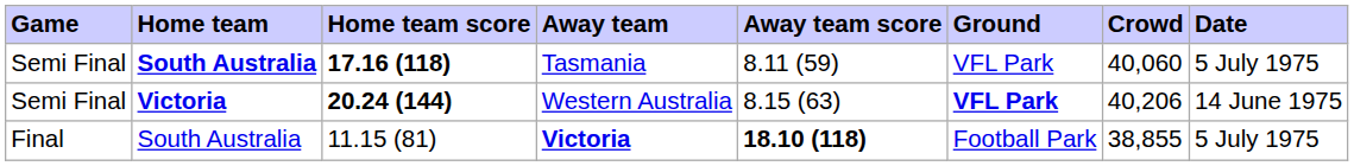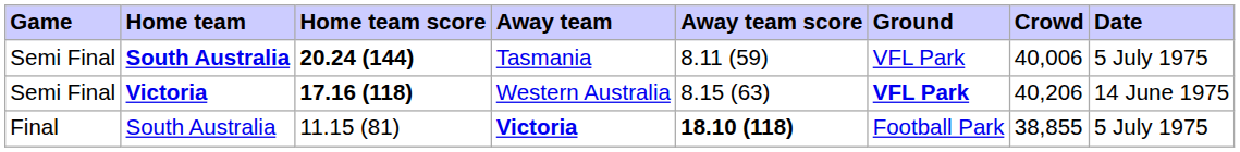 <table class="wikitable">
 <tr bgcolor="#CCCCFF">
 <td><strong>Game</strong></td>
 <td><strong>Home team</strong></td>
 <td><strong>Home team score</strong></td>
 <td><strong>Away team</strong></td>
 <td><strong>Away team score</strong></td>
 <td><strong>Ground</strong></td>
 <td><strong>Crowd</strong></td>
 <td><strong>Date</strong></td>
 </tr>
 <tr bgcolor="#FFFFFF">
 <td>Semi Final</td>
 <td><strong><a href='#'>South Australia</a></strong></td>
-<td><strong>17.16 (118)</strong></td>
+<td><strong>20.24 (144)</strong></td>
 <td><a href='#'>Tasmania</a></td>
 <td>8.11 (59)</td>
 <td><a href='#'>VFL Park</a></td>
-<td>40,060</td>
+<td>40,006</td>
 <td>5 July 1975</td>
 </tr>
 <tr bgcolor="#FFFFFF">
 <td>Semi Final</td>
 <td><strong><a href='#'>Victoria</a></strong></td>
-<td><strong>20.24 (144)</strong></td>
+<td><strong>17.16 (118)</strong></td>
 <td><a href='#'>Western Australia</a></td>
 <td>8.15 (63)</td>
 <td><strong><a href='#'>VFL Park</a></strong></td>
 <td>40,206</td>
 <td>14 June 1975</td>
 </tr>
 <tr bgcolor="#FFFFFF">
 <td>Final</td>
 <td><a href='#'>South Australia</a></td>
 <td>11.15 (81)</td>
 <td><strong><a href='#'>Victoria</a></strong></td>
 <td><strong>18.10 (118)</strong></td>
 <td><a href='#'>Football Park</a></td>
 <td>38,855</td>
 <td>5 July 1975</td>
 </tr>
 </table>
